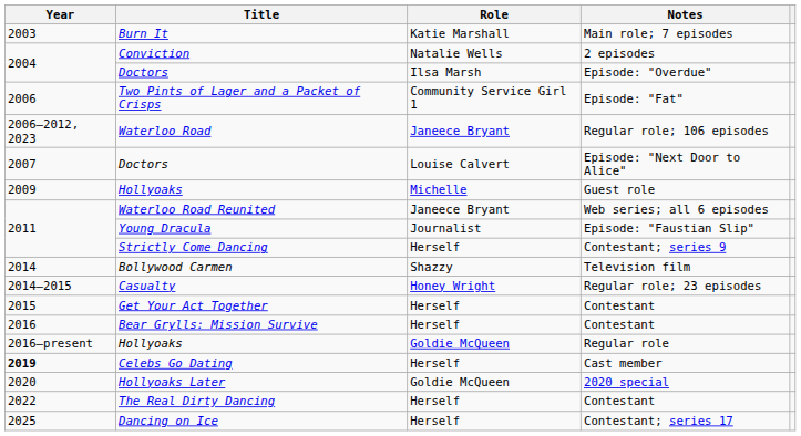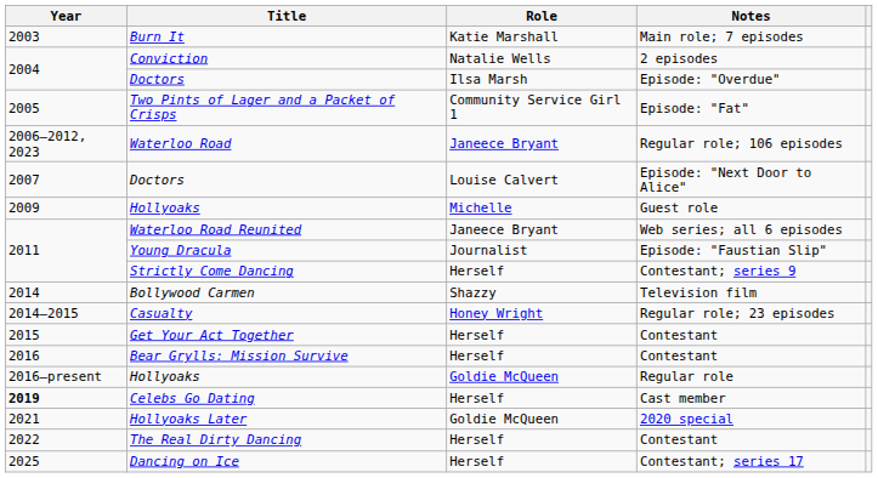 <table class="wikitable sortable">
 <tr>
 <th>Year</th>
 <th>Title</th>
 <th>Role</th>
 <th>Notes</th>
 <th class="unsortable"></th>
 </tr>
 <tr>
 <td>2003</td>
 <td><em><a href='#'>Burn It</a></em></td>
 <td>Katie Marshall</td>
 <td>Main role; 7 episodes</td>
 <td align="center"></td>
 </tr>
 <tr>
 <td rowspan="2">2004</td>
 <td><em><a href='#'>Conviction</a></em></td>
 <td>Natalie Wells</td>
 <td>2 episodes</td>
 <td align="center"></td>
 </tr>
 <tr>
 <td><em><a href='#'>Doctors</a></em></td>
 <td>Ilsa Marsh</td>
 <td>Episode: "Overdue"</td>
 <td align="center"></td>
 </tr>
 <tr>
-<td>2006</td>
+<td>2005</td>
 <td><em><a href='#'>Two Pints of Lager and a Packet of Crisps</a></em></td>
 <td>Community Service Girl 1</td>
 <td>Episode: "Fat"</td>
 <td align="center"></td>
 </tr>
 <tr>
 <td>2006–2012, 2023</td>
 <td><em><a href='#'>Waterloo Road</a></em></td>
 <td><a href='#'>Janeece Bryant</a></td>
 <td>Regular role; 106 episodes</td>
 <td align="center"></td>
 </tr>
 <tr>
 <td>2007</td>
 <td><em>Doctors</em></td>
 <td>Louise Calvert</td>
 <td>Episode: "Next Door to Alice"</td>
 <td align="center"></td>
 </tr>
 <tr>
 <td>2009</td>
 <td><em><a href='#'>Hollyoaks</a></em></td>
 <td><a href='#'>Michelle</a></td>
 <td>Guest role</td>
 <td align="center"></td>
 </tr>
 <tr>
 <td rowspan="3">2011</td>
 <td><em><a href='#'>Waterloo Road Reunited</a></em></td>
 <td>Janeece Bryant</td>
 <td>Web series; all 6 episodes</td>
 <td align="center"></td>
 </tr>
 <tr>
 <td><em><a href='#'>Young Dracula</a></em></td>
 <td>Journalist</td>
 <td>Episode: "Faustian Slip"</td>
 <td align="center"></td>
 </tr>
 <tr>
 <td><em><a href='#'>Strictly Come Dancing</a></em></td>
 <td>Herself</td>
 <td>Contestant; <a href='#'>series 9</a></td>
 <td align="center"></td>
 </tr>
 <tr>
 <td>2014</td>
 <td><em>Bollywood Carmen</em></td>
 <td>Shazzy</td>
 <td>Television film</td>
 <td align="center"></td>
 </tr>
 <tr>
 <td>2014–2015</td>
 <td><em><a href='#'>Casualty</a></em></td>
 <td><a href='#'>Honey Wright</a></td>
 <td>Regular role; 23 episodes</td>
 <td align="center"></td>
 </tr>
 <tr>
 <td>2015</td>
 <td><em><a href='#'>Get Your Act Together</a></em></td>
 <td>Herself</td>
 <td>Contestant</td>
 <td align="center"></td>
 </tr>
 <tr>
 <td>2016</td>
 <td><em><a href='#'>Bear Grylls: Mission Survive</a></em></td>
 <td>Herself</td>
 <td>Contestant</td>
 <td align="center"></td>
 </tr>
 <tr>
 <td>2016–present</td>
 <td><em>Hollyoaks</em></td>
 <td><a href='#'>Goldie McQueen</a></td>
 <td>Regular role</td>
 <td align="center"></td>
 </tr>
 <tr>
 <td><strong>2019</strong></td>
 <td><em><a href='#'>Celebs Go Dating</a></em></td>
 <td>Herself</td>
 <td>Cast member</td>
 <td align="center"></td>
 </tr>
 <tr>
-<td>2020</td>
+<td>2021</td>
 <td><em><a href='#'>Hollyoaks Later</a></em></td>
 <td>Goldie McQueen</td>
 <td><a href='#'>2020 special</a></td>
 <td align="center"></td>
 </tr>
 <tr>
 <td>2022</td>
 <td><em><a href='#'>The Real Dirty Dancing</a></em></td>
 <td>Herself</td>
 <td>Contestant</td>
 <td align="center"></td>
 </tr>
 <tr>
 <td>2025</td>
 <td><em><a href='#'>Dancing on Ice</a></em></td>
 <td>Herself</td>
 <td>Contestant; <a href='#'>series 17</a></td>
 <td align="center"></td>
 </tr>
 </table>
